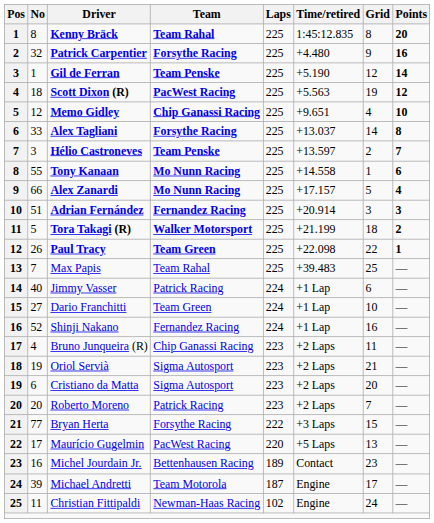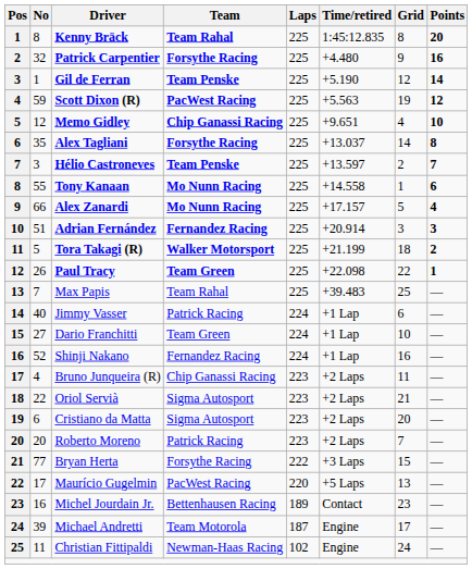 <table class="wikitable" style="font-size:95%;">
 <tr>
 <th>Pos</th>
 <th>No</th>
 <th>Driver</th>
 <th>Team</th>
 <th>Laps</th>
 <th>Time/retired</th>
 <th>Grid</th>
 <th>Points</th>
 </tr>
 <tr>
 <th>1</th>
 <td>8</td>
 <td><strong> <a href='#'>Kenny Bräck</a></strong></td>
 <td><strong><a href='#'>Team Rahal</a></strong></td>
 <td>225</td>
 <td>1:45:12.835</td>
 <td>8</td>
 <td><strong>20</strong></td>
 </tr>
 <tr>
 <th>2</th>
 <td>32</td>
 <td><strong> <a href='#'>Patrick Carpentier</a></strong></td>
 <td><strong><a href='#'>Forsythe Racing</a></strong></td>
 <td>225</td>
 <td>+4.480</td>
 <td>9</td>
 <td><strong>16</strong></td>
 </tr>
 <tr>
 <th>3</th>
 <td>1</td>
 <td><strong> <a href='#'>Gil de Ferran</a></strong></td>
 <td><strong><a href='#'>Team Penske</a></strong></td>
 <td>225</td>
 <td>+5.190</td>
 <td>12</td>
 <td><strong>14</strong></td>
 </tr>
 <tr>
 <th>4</th>
-<td>18</td>
+<td>59</td>
 <td><strong> <a href='#'>Scott Dixon</a> (R)</strong></td>
 <td><strong><a href='#'>PacWest Racing</a></strong></td>
 <td>225</td>
 <td>+5.563</td>
 <td>19</td>
 <td><strong>12</strong></td>
 </tr>
 <tr>
 <th>5</th>
 <td>12</td>
 <td><strong> <a href='#'>Memo Gidley</a></strong></td>
 <td><strong><a href='#'>Chip Ganassi Racing</a></strong></td>
 <td>225</td>
 <td>+9.651</td>
 <td>4</td>
 <td><strong>10</strong></td>
 </tr>
 <tr>
 <th>6</th>
-<td>33</td>
+<td>35</td>
 <td><strong> <a href='#'>Alex Tagliani</a></strong></td>
 <td><strong><a href='#'>Forsythe Racing</a></strong></td>
 <td>225</td>
 <td>+13.037</td>
 <td>14</td>
 <td><strong>8</strong></td>
 </tr>
 <tr>
 <th>7</th>
 <td>3</td>
 <td><strong> <a href='#'>Hélio Castroneves</a></strong></td>
 <td><strong><a href='#'>Team Penske</a></strong></td>
 <td>225</td>
 <td>+13.597</td>
 <td>2</td>
 <td><strong>7</strong></td>
 </tr>
 <tr>
 <th>8</th>
 <td>55</td>
 <td><strong> <a href='#'>Tony Kanaan</a></strong></td>
 <td><strong><a href='#'>Mo Nunn Racing</a></strong></td>
 <td>225</td>
 <td>+14.558</td>
 <td>1</td>
 <td><strong>6</strong></td>
 </tr>
 <tr>
 <th>9</th>
 <td>66</td>
 <td><strong> <a href='#'>Alex Zanardi</a></strong></td>
 <td><strong><a href='#'>Mo Nunn Racing</a></strong></td>
 <td>225</td>
 <td>+17.157</td>
 <td>5</td>
 <td><strong>4</strong></td>
 </tr>
 <tr>
 <th>10</th>
 <td>51</td>
 <td><strong> <a href='#'>Adrian Fernández</a></strong></td>
 <td><strong><a href='#'>Fernandez Racing</a></strong></td>
 <td>225</td>
 <td>+20.914</td>
 <td>3</td>
 <td><strong>3</strong></td>
 </tr>
 <tr>
 <th>11</th>
 <td>5</td>
 <td><strong> <a href='#'>Tora Takagi</a> (R)</strong></td>
 <td><strong><a href='#'>Walker Motorsport</a></strong></td>
 <td>225</td>
 <td>+21.199</td>
 <td>18</td>
 <td><strong>2</strong></td>
 </tr>
 <tr>
 <th>12</th>
 <td>26</td>
 <td><strong> <a href='#'>Paul Tracy</a></strong></td>
 <td><strong><a href='#'>Team Green</a></strong></td>
 <td>225</td>
 <td>+22.098</td>
 <td>22</td>
 <td><strong>1</strong></td>
 </tr>
 <tr>
 <th>13</th>
 <td>7</td>
 <td> <a href='#'>Max Papis</a></td>
 <td><a href='#'>Team Rahal</a></td>
 <td>225</td>
 <td>+39.483</td>
 <td>25</td>
 <td>—</td>
 </tr>
 <tr>
 <th>14</th>
 <td>40</td>
 <td> <a href='#'>Jimmy Vasser</a></td>
 <td><a href='#'>Patrick Racing</a></td>
 <td>224</td>
 <td>+1 Lap</td>
 <td>6</td>
 <td>—</td>
 </tr>
 <tr>
 <th>15</th>
 <td>27</td>
 <td> <a href='#'>Dario Franchitti</a></td>
 <td><a href='#'>Team Green</a></td>
 <td>224</td>
 <td>+1 Lap</td>
 <td>10</td>
 <td>—</td>
 </tr>
 <tr>
 <th>16</th>
 <td>52</td>
 <td> <a href='#'>Shinji Nakano</a></td>
 <td><a href='#'>Fernandez Racing</a></td>
 <td>224</td>
 <td>+1 Lap</td>
 <td>16</td>
 <td>—</td>
 </tr>
 <tr>
 <th>17</th>
 <td>4</td>
 <td> <a href='#'>Bruno Junqueira</a> (R)</td>
 <td><a href='#'>Chip Ganassi Racing</a></td>
 <td>223</td>
 <td>+2 Laps</td>
 <td>11</td>
 <td>—</td>
 </tr>
 <tr>
 <th>18</th>
-<td>19</td>
+<td>22</td>
 <td> <a href='#'>Oriol Servià</a></td>
 <td><a href='#'>Sigma Autosport</a></td>
 <td>223</td>
 <td>+2 Laps</td>
 <td>21</td>
 <td>—</td>
 </tr>
 <tr>
 <th>19</th>
 <td>6</td>
 <td> <a href='#'>Cristiano da Matta</a></td>
 <td><a href='#'>Sigma Autosport</a></td>
 <td>223</td>
 <td>+2 Laps</td>
 <td>20</td>
 <td>—</td>
 </tr>
 <tr>
 <th>20</th>
 <td>20</td>
 <td> <a href='#'>Roberto Moreno</a></td>
 <td><a href='#'>Patrick Racing</a></td>
 <td>223</td>
 <td>+2 Laps</td>
 <td>7</td>
 <td>—</td>
 </tr>
 <tr>
 <th>21</th>
 <td>77</td>
 <td> <a href='#'>Bryan Herta</a></td>
 <td><a href='#'>Forsythe Racing</a></td>
 <td>222</td>
 <td>+3 Laps</td>
 <td>15</td>
 <td>—</td>
 </tr>
 <tr>
 <th>22</th>
 <td>17</td>
 <td> <a href='#'>Maurício Gugelmin</a></td>
 <td><a href='#'>PacWest Racing</a></td>
 <td>220</td>
 <td>+5 Laps</td>
 <td>13</td>
 <td>—</td>
 </tr>
 <tr>
 <th>23</th>
 <td>16</td>
 <td> <a href='#'>Michel Jourdain Jr.</a></td>
 <td><a href='#'>Bettenhausen Racing</a></td>
 <td>189</td>
 <td>Contact</td>
 <td>23</td>
 <td>—</td>
 </tr>
 <tr>
 <th>24</th>
 <td>39</td>
 <td> <a href='#'>Michael Andretti</a></td>
 <td><a href='#'>Team Motorola</a></td>
 <td>187</td>
 <td>Engine</td>
 <td>17</td>
 <td>—</td>
 </tr>
 <tr>
 <th>25</th>
 <td>11</td>
 <td> <a href='#'>Christian Fittipaldi</a></td>
 <td><a href='#'>Newman-Haas Racing</a></td>
 <td>102</td>
 <td>Engine</td>
 <td>24</td>
 <td>—</td>
 </tr>
 <tr>
 <td colspan="8"></td>
 </tr>
 </table>
